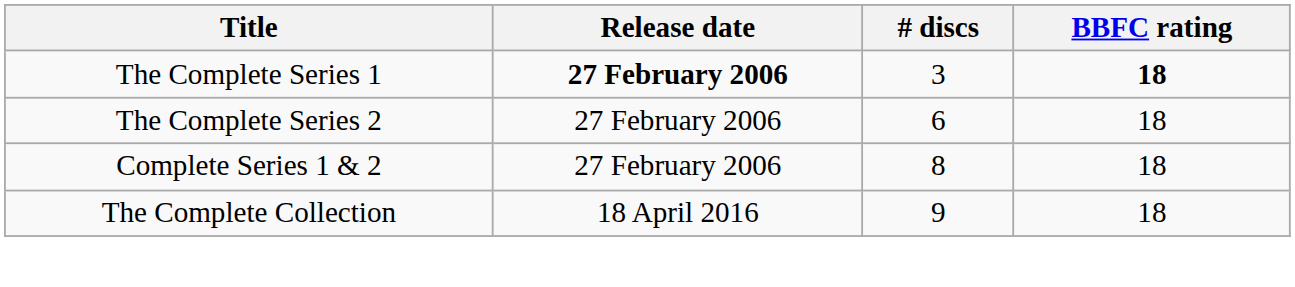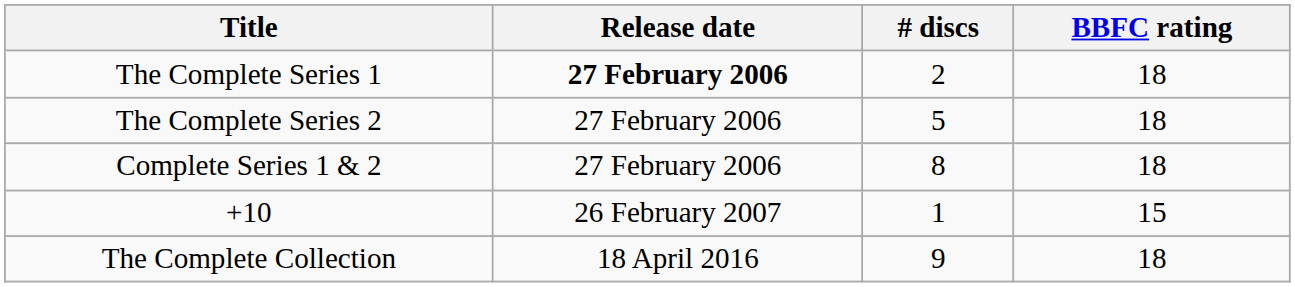 <table class="wikitable" style=width:80%;text-align:center>
 <tr>
 <th>Title</th>
 <th>Release date</th>
 <th># discs</th>
 <th><a href='#'>BBFC</a> rating</th>
 </tr>
 <tr>
 <td>The Complete Series 1</td>
 <td><strong>27 February 2006</strong></td>
-<td>3</td>
-<td><strong>18</strong></td>
+<td>2</td>
+<td>18</td>
 </tr>
 <tr>
 <td>The Complete Series 2</td>
 <td>27 February 2006</td>
-<td>6</td>
+<td>5</td>
 <td>18</td>
 </tr>
 <tr>
 <td>Complete Series 1 & 2</td>
 <td>27 February 2006</td>
 <td>8</td>
 <td>18</td>
 </tr>
 <tr>
+<td>+10</td>
+<td>26 February 2007</td>
+<td>1</td>
+<td>15</td>
+</tr>
+<tr>
 <td>The Complete Collection</td>
 <td>18 April 2016</td>
 <td>9</td>
 <td>18</td>
 </tr>
 </table>
